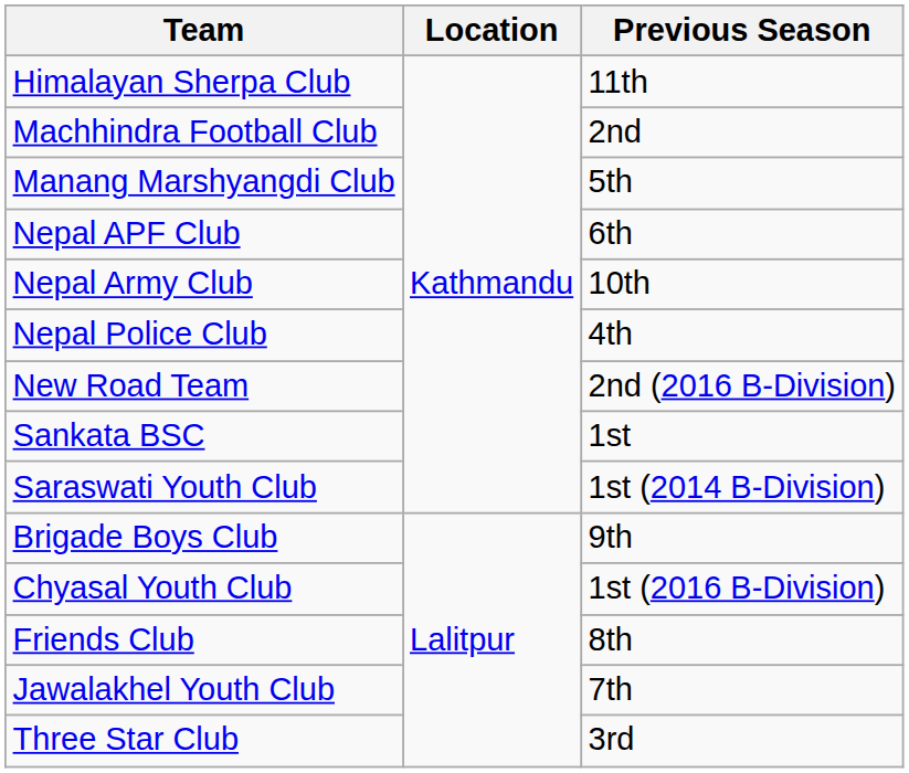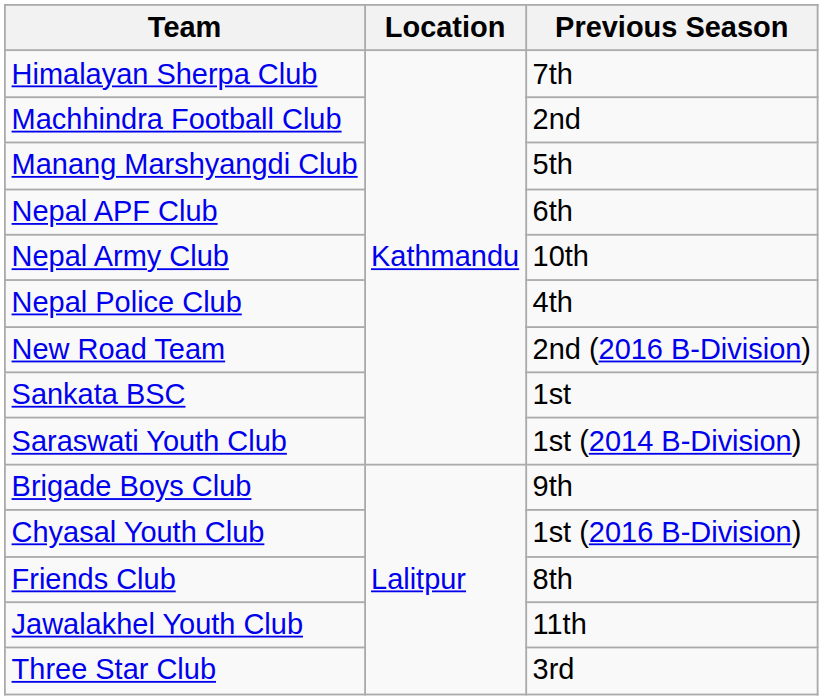 <table class="wikitable sortable">
 <tr>
 <th>Team</th>
 <th>Location</th>
 <th>Previous Season</th>
 </tr>
 <tr>
 <td><a href='#'>Himalayan Sherpa Club</a></td>
 <td rowspan="9"><a href='#'>Kathmandu</a></td>
-<td>11th</td>
+<td>7th</td>
 </tr>
 <tr>
 <td><a href='#'>Machhindra Football Club</a></td>
 <td>2nd</td>
 </tr>
 <tr>
 <td><a href='#'>Manang Marshyangdi Club</a></td>
 <td>5th</td>
 </tr>
 <tr>
 <td><a href='#'>Nepal APF Club</a></td>
 <td>6th</td>
 </tr>
 <tr>
 <td><a href='#'>Nepal Army Club</a></td>
 <td>10th</td>
 </tr>
 <tr>
 <td><a href='#'>Nepal Police Club</a></td>
 <td>4th</td>
 </tr>
 <tr>
 <td><a href='#'>New Road Team</a></td>
 <td>2nd (<a href='#'>2016 B-Division</a>)</td>
 </tr>
 <tr>
 <td><a href='#'>Sankata BSC</a></td>
 <td>1st</td>
 </tr>
 <tr>
 <td><a href='#'>Saraswati Youth Club</a></td>
 <td>1st (<a href='#'>2014 B-Division</a>)</td>
 </tr>
 <tr>
 <td><a href='#'>Brigade Boys Club</a></td>
 <td rowspan="5"><a href='#'>Lalitpur</a></td>
 <td>9th</td>
 </tr>
 <tr>
 <td><a href='#'>Chyasal Youth Club</a></td>
 <td>1st (<a href='#'>2016 B-Division</a>)</td>
 </tr>
 <tr>
 <td><a href='#'>Friends Club</a></td>
 <td>8th</td>
 </tr>
 <tr>
 <td><a href='#'>Jawalakhel Youth Club</a></td>
-<td>7th</td>
+<td>11th</td>
 </tr>
 <tr>
 <td><a href='#'>Three Star Club</a></td>
 <td>3rd</td>
 </tr>
 </table>
